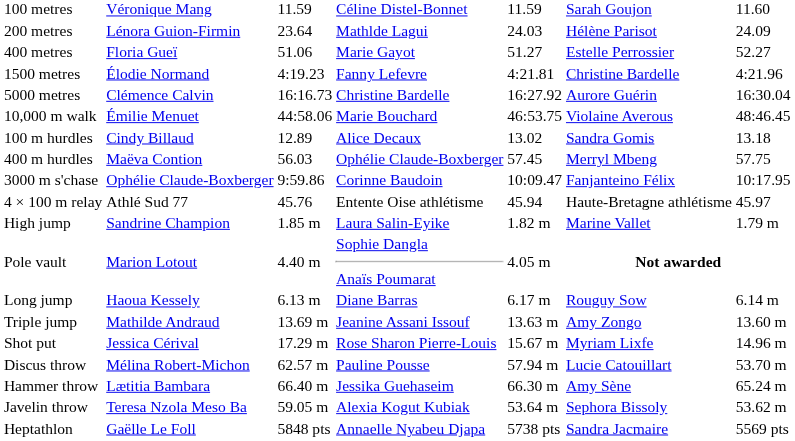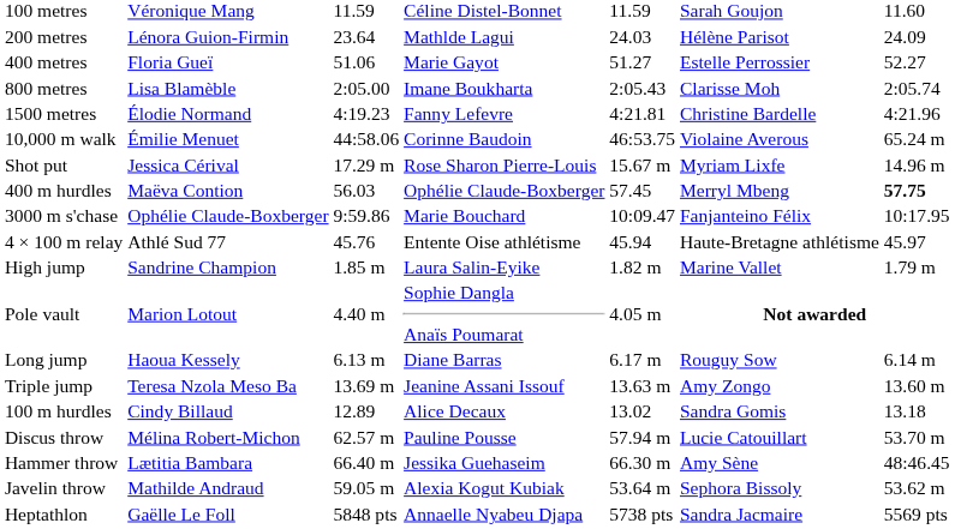 <table>
 <tr>
 <td>100 metres</td>
 <td><a href='#'>Véronique Mang</a></td>
 <td>11.59</td>
 <td><a href='#'>Céline Distel-Bonnet</a></td>
 <td>11.59</td>
 <td><a href='#'>Sarah Goujon</a></td>
 <td>11.60</td>
 </tr>
 <tr>
 <td>200 metres</td>
 <td><a href='#'>Lénora Guion-Firmin</a></td>
 <td>23.64</td>
 <td><a href='#'>Mathlde Lagui</a></td>
 <td>24.03</td>
 <td><a href='#'>Hélène Parisot</a></td>
 <td>24.09</td>
 </tr>
 <tr>
 <td>400 metres</td>
 <td><a href='#'>Floria Gueï</a></td>
 <td>51.06 </td>
 <td><a href='#'>Marie Gayot</a></td>
 <td>51.27 </td>
 <td><a href='#'>Estelle Perrossier</a></td>
 <td>52.27</td>
 </tr>
 <tr>
+<td>800 metres</td>
+<td><a href='#'>Lisa Blamèble</a></td>
+<td>2:05.00</td>
+<td><a href='#'>Imane Boukharta</a></td>
+<td>2:05.43</td>
+<td><a href='#'>Clarisse Moh</a></td>
+<td>2:05.74</td>
+</tr>
+<tr>
 <td>1500 metres</td>
 <td><a href='#'>Élodie Normand</a></td>
 <td>4:19.23</td>
 <td><a href='#'>Fanny Lefevre</a></td>
 <td>4:21.81</td>
 <td><a href='#'>Christine Bardelle</a></td>
 <td>4:21.96</td>
 </tr>
 <tr>
-<td>5000 metres</td>
-<td><a href='#'>Clémence Calvin</a></td>
-<td>16:16.73</td>
-<td><a href='#'>Christine Bardelle</a></td>
-<td>16:27.92</td>
-<td><a href='#'>Aurore Guérin</a></td>
-<td>16:30.04</td>
-</tr>
-<tr>
 <td>10,000 m walk</td>
 <td><a href='#'>Émilie Menuet</a></td>
 <td>44:58.06</td>
-<td><a href='#'>Marie Bouchard</a></td>
+<td><a href='#'>Corinne Baudoin</a></td>
 <td>46:53.75</td>
 <td><a href='#'>Violaine Averous</a></td>
-<td>48:46.45</td>
+<td>65.24 m</td>
 </tr>
 <tr>
-<td>100 m hurdles</td>
-<td><a href='#'>Cindy Billaud</a></td>
-<td>12.89</td>
-<td><a href='#'>Alice Decaux</a></td>
-<td>13.02</td>
-<td><a href='#'>Sandra Gomis</a></td>
-<td>13.18</td>
+<td>Shot put</td>
+<td><a href='#'>Jessica Cérival</a></td>
+<td>17.29 m</td>
+<td><a href='#'>Rose Sharon Pierre-Louis</a></td>
+<td>15.67 m</td>
+<td><a href='#'>Myriam Lixfe</a></td>
+<td>14.96 m</td>
 </tr>
 <tr>
 <td>400 m hurdles</td>
 <td><a href='#'>Maëva Contion</a></td>
 <td>56.03</td>
 <td><a href='#'>Ophélie Claude-Boxberger</a></td>
 <td>57.45</td>
 <td><a href='#'>Merryl Mbeng</a></td>
-<td>57.75</td>
+<td><strong>57.75</strong></td>
 </tr>
 <tr>
 <td>3000 m s'chase</td>
 <td><a href='#'>Ophélie Claude-Boxberger</a></td>
 <td>9:59.86</td>
-<td><a href='#'>Corinne Baudoin</a></td>
+<td><a href='#'>Marie Bouchard</a></td>
 <td>10:09.47</td>
 <td><a href='#'>Fanjanteino Félix</a></td>
 <td>10:17.95</td>
 </tr>
 <tr>
 <td>4 × 100 m relay</td>
 <td>Athlé Sud 77</td>
 <td>45.76</td>
 <td>Entente Oise athlétisme</td>
 <td>45.94</td>
 <td>Haute-Bretagne athlétisme</td>
 <td>45.97</td>
 </tr>
 <tr>
 <td>High jump</td>
 <td><a href='#'>Sandrine Champion</a></td>
 <td>1.85 m</td>
 <td><a href='#'>Laura Salin-Eyike</a></td>
 <td>1.82 m</td>
 <td><a href='#'>Marine Vallet</a></td>
 <td>1.79 m</td>
 </tr>
 <tr>
 <td>Pole vault</td>
 <td><a href='#'>Marion Lotout</a></td>
 <td>4.40 m</td>
 <td><a href='#'>Sophie Dangla</a><hr><a href='#'>Anaïs Poumarat</a></td>
 <td>4.05 m</td>
 <th colspan=2>Not awarded</th>
 </tr>
 <tr>
 <td>Long jump</td>
 <td><a href='#'>Haoua Kessely</a></td>
 <td>6.13 m</td>
 <td><a href='#'>Diane Barras</a></td>
 <td>6.17 m</td>
 <td><a href='#'>Rouguy Sow</a></td>
 <td>6.14 m</td>
 </tr>
 <tr>
 <td>Triple jump</td>
-<td><a href='#'>Mathilde Andraud</a></td>
+<td><a href='#'>Teresa Nzola Meso Ba</a></td>
 <td>13.69 m</td>
 <td><a href='#'>Jeanine Assani Issouf</a></td>
 <td>13.63 m</td>
 <td><a href='#'>Amy Zongo</a></td>
 <td>13.60 m</td>
 </tr>
 <tr>
-<td>Shot put</td>
-<td><a href='#'>Jessica Cérival</a></td>
-<td>17.29 m</td>
-<td><a href='#'>Rose Sharon Pierre-Louis</a></td>
-<td>15.67 m</td>
-<td><a href='#'>Myriam Lixfe</a></td>
-<td>14.96 m</td>
+<td>100 m hurdles</td>
+<td><a href='#'>Cindy Billaud</a></td>
+<td>12.89</td>
+<td><a href='#'>Alice Decaux</a></td>
+<td>13.02</td>
+<td><a href='#'>Sandra Gomis</a></td>
+<td>13.18</td>
 </tr>
 <tr>
 <td>Discus throw</td>
 <td><a href='#'>Mélina Robert-Michon</a></td>
 <td>62.57 m</td>
 <td><a href='#'>Pauline Pousse</a></td>
 <td>57.94 m</td>
 <td><a href='#'>Lucie Catouillart</a></td>
 <td>53.70 m</td>
 </tr>
 <tr>
 <td>Hammer throw</td>
 <td><a href='#'>Lætitia Bambara</a></td>
 <td>66.40 m</td>
 <td><a href='#'>Jessika Guehaseim</a></td>
 <td>66.30 m</td>
 <td><a href='#'>Amy Sène</a></td>
-<td>65.24 m</td>
+<td>48:46.45</td>
 </tr>
 <tr>
 <td>Javelin throw</td>
-<td><a href='#'>Teresa Nzola Meso Ba</a></td>
+<td><a href='#'>Mathilde Andraud</a></td>
 <td>59.05 m</td>
 <td><a href='#'>Alexia Kogut Kubiak</a></td>
 <td>53.64 m</td>
 <td><a href='#'>Sephora Bissoly</a></td>
 <td>53.62 m</td>
 </tr>
 <tr>
 <td>Heptathlon</td>
 <td><a href='#'>Gaëlle Le Foll</a></td>
 <td>5848 pts</td>
 <td><a href='#'>Annaelle Nyabeu Djapa</a></td>
 <td>5738 pts</td>
 <td><a href='#'>Sandra Jacmaire</a></td>
 <td>5569 pts</td>
 </tr>
 </table>
